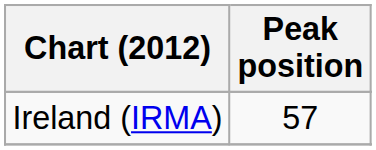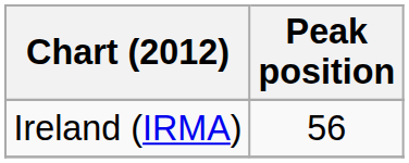 <table class="wikitable sortable">
 <tr>
 <th>Chart (2012)</th>
 <th>Peak<br>position</th>
 </tr>
 <tr>
 </tr>
 <tr>
 </tr>
 <tr>
 </tr>
 <tr>
 </tr>
 <tr>
 <td>Ireland (<a href='#'>IRMA</a>)</td>
-<td style="text-align:center;">57</td>
+<td style="text-align:center;">56</td>
 </tr>
 <tr>
 </tr>
 <tr>
 </tr>
 <tr>
 </tr>
 <tr>
 </tr>
 </table>
